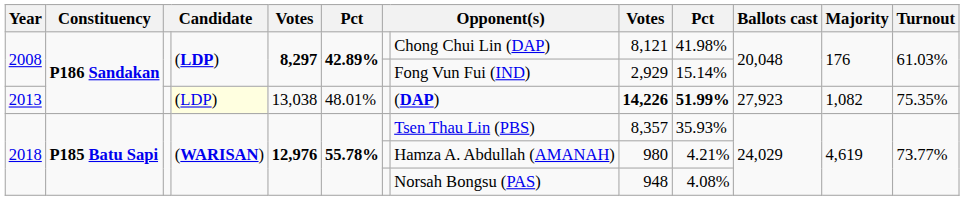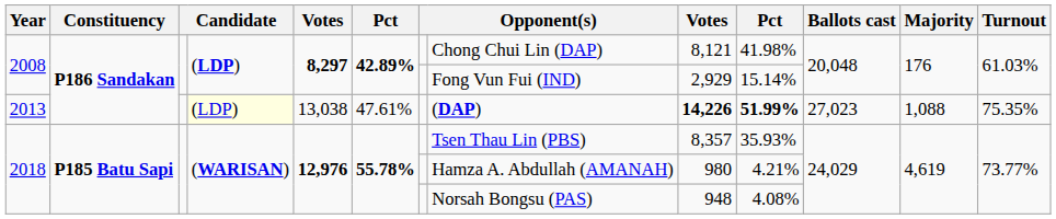 <table class="wikitable" style="margin:0.5em ; font-size:95%">
 <tr>
 <th>Year</th>
 <th>Constituency</th>
 <th colspan=2>Candidate</th>
 <th>Votes</th>
 <th>Pct</th>
 <th colspan=2>Opponent(s)</th>
 <th>Votes</th>
 <th>Pct</th>
 <th>Ballots cast</th>
 <th>Majority</th>
 <th>Turnout</th>
 </tr>
 <tr>
 <td rowspan=2><a href='#'>2008</a></td>
 <td rowspan=3><strong>P186 <a href='#'>Sandakan</a></strong></td>
 <td rowspan=2 ></td>
 <td rowspan=2> (<a href='#'><strong>LDP</strong></a>)</td>
 <td rowspan=2 align="right"><strong>8,297</strong></td>
 <td rowspan=2><strong>42.89%</strong></td>
 <td></td>
 <td>Chong Chui Lin (<a href='#'>DAP</a>)</td>
 <td align="right">8,121</td>
 <td>41.98%</td>
 <td rowspan=2>20,048</td>
 <td rowspan=2>176</td>
 <td rowspan=2>61.03%</td>
 </tr>
 <tr>
 <td></td>
 <td>Fong Vun Fui (<a href='#'>IND</a>)</td>
 <td align="right">2,929</td>
 <td>15.14%</td>
 </tr>
 <tr>
 <td><a href='#'>2013</a></td>
 <td></td>
 <td style="background: lightyellow;"> (<a href='#'>LDP</a>)</td>
 <td align="right">13,038</td>
-<td>48.01%</td>
+<td>47.61%</td>
 <td></td>
 <td> (<a href='#'><strong>DAP</strong></a>)</td>
 <td align="right"><strong>14,226</strong></td>
 <td><strong>51.99%</strong></td>
-<td>27,923</td>
-<td>1,082</td>
+<td>27,023</td>
+<td>1,088</td>
 <td>75.35%</td>
 </tr>
 <tr>
 <td rowspan=3><a href='#'>2018</a></td>
 <td rowspan=3><strong>P185 <a href='#'>Batu Sapi</a></strong></td>
 <td rowspan=3 ></td>
 <td rowspan=3><strong></strong> (<a href='#'><strong>WARISAN</strong></a>)</td>
 <td rowspan=3 align="right"><strong>12,976</strong></td>
 <td rowspan=3><strong>55.78%</strong></td>
 <td></td>
 <td><a href='#'>Tsen Thau Lin</a> (<a href='#'>PBS</a>)</td>
 <td align="right">8,357</td>
 <td>35.93%</td>
 <td rowspan=3>24,029</td>
 <td rowspan=3>4,619</td>
 <td rowspan=3>73.77%</td>
 </tr>
 <tr>
 <td bgcolor=></td>
 <td>Hamza A. Abdullah (<a href='#'>AMANAH</a>)</td>
 <td align="right">980</td>
 <td align="right">4.21%</td>
 </tr>
 <tr>
 <td></td>
 <td>Norsah Bongsu (<a href='#'>PAS</a>)</td>
 <td align="right">948</td>
 <td align="right">4.08%</td>
 </tr>
 </table>
